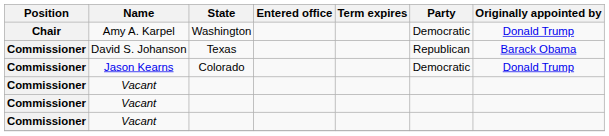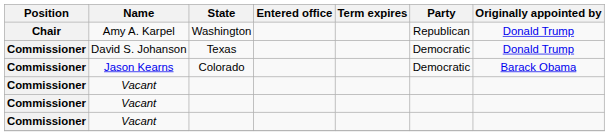 <table class="wikitable sortable" style="text-align:center">
 <tr>
 <th scope="col" "width:10%">Position</th>
 <th scope="col" "width:15%">Name</th>
 <th scope="col" "width:10%">State</th>
 <th scope="col" "width:20%">Entered office</th>
 <th scope="col" "width:20%">Term expires</th>
 <th scope="col" "width:10%">Party</th>
 <th scope="col" "width:15%">Originally appointed by</th>
 </tr>
 <tr>
 <th>Chair</th>
 <td>Amy A. Karpel</td>
 <td>Washington</td>
 <td></td>
 <td></td>
-<td>Democratic</td>
+<td>Republican</td>
 <td><a href='#'>Donald Trump</a></td>
 </tr>
 <tr>
 <th>Commissioner</th>
 <td>David S. Johanson</td>
 <td>Texas</td>
 <td></td>
 <td></td>
-<td>Republican</td>
-<td><a href='#'>Barack Obama</a></td>
+<td>Democratic</td>
+<td><a href='#'>Donald Trump</a></td>
 </tr>
 <tr>
 <th>Commissioner</th>
 <td><a href='#'>Jason Kearns</a></td>
 <td>Colorado</td>
 <td></td>
 <td></td>
 <td>Democratic</td>
-<td><a href='#'>Donald Trump</a></td>
+<td><a href='#'>Barack Obama</a></td>
 </tr>
 <tr>
 <th>Commissioner</th>
 <td><em>Vacant</em></td>
 <td></td>
 <td></td>
 <td></td>
 <td></td>
 <td></td>
 </tr>
 <tr>
 <th>Commissioner</th>
 <td><em>Vacant</em></td>
 <td></td>
 <td></td>
 <td></td>
 <td></td>
 <td></td>
 </tr>
 <tr>
 <th>Commissioner</th>
 <td><em>Vacant</em></td>
 <td></td>
 <td></td>
 <td></td>
 <td></td>
 <td></td>
 </tr>
 <tr>
 </tr>
 </table>
